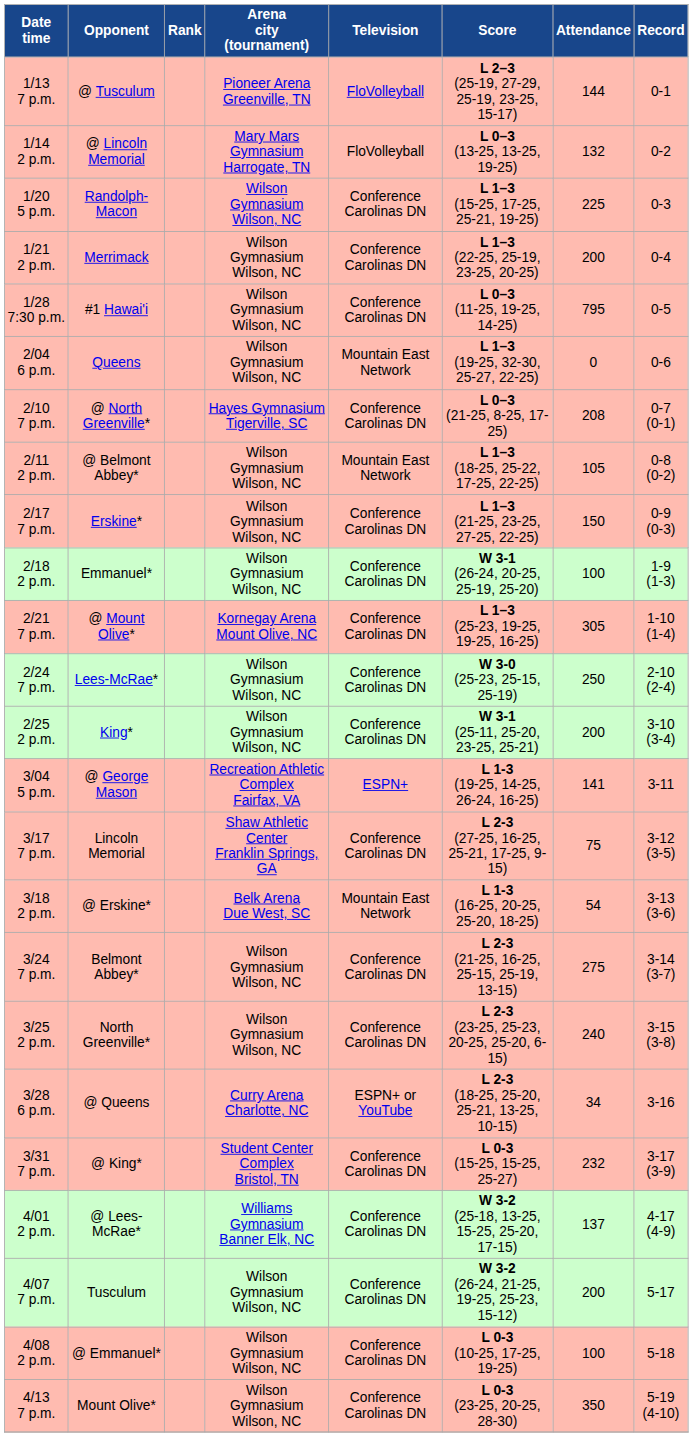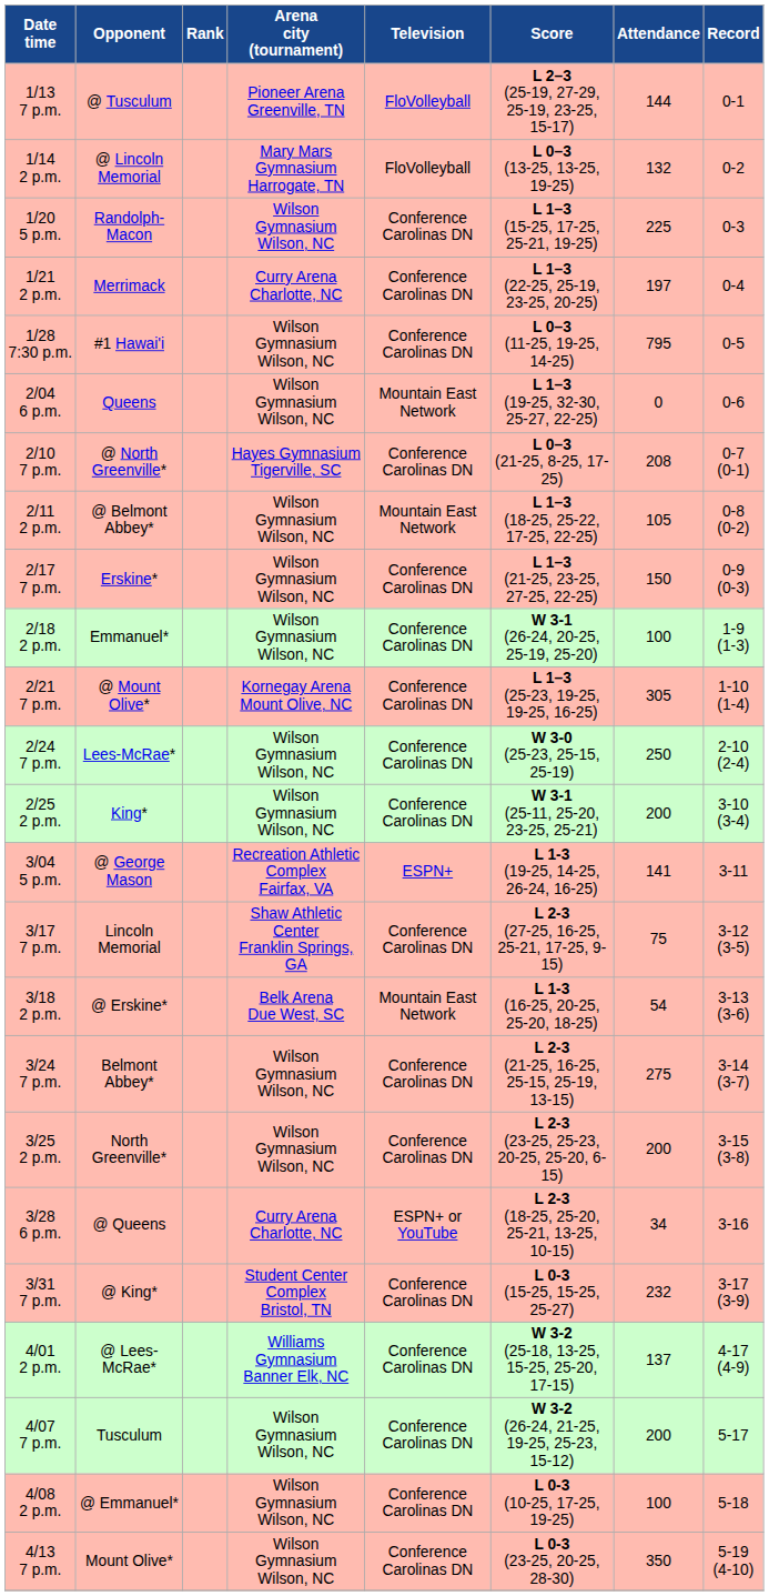 <table class="wikitable sortable" style="width:90%">
 <tr>
 <th style="background:#18468B; color:#FFFFFF;" scope="col">Date<br>time</th>
 <th style="background:#18468B; color:#FFFFFF;" scope="col">Opponent</th>
 <th style="background:#18468B; color:#FFFFFF;" scope="col">Rank</th>
 <th style="background:#18468B; color:#FFFFFF;" scope="col">Arena<br>city<br>(tournament)</th>
 <th style="background:#18468B; color:#FFFFFF;" scope="col">Television</th>
 <th style="background:#18468B; color:#FFFFFF;" scope="col">Score</th>
 <th style="background:#18468B; color:#FFFFFF;" scope="col">Attendance</th>
 <th style="background:#18468B; color:#FFFFFF;" scope="col">Record</th>
 </tr>
 <tr align="center" bgcolor="#ffbbb">
 <td>1/13<br>7 p.m.</td>
 <td>@ <a href='#'>Tusculum</a></td>
 <td></td>
 <td><a href='#'>Pioneer Arena</a><br><a href='#'>Greenville, TN</a></td>
 <td><a href='#'>FloVolleyball</a></td>
 <td><strong>L 2–3</strong><br>(25-19, 27-29, 25-19, 23-25, 15-17)</td>
 <td>144</td>
 <td>0-1</td>
 </tr>
 <tr align="center" bgcolor="#ffbbb">
 <td>1/14<br>2 p.m.</td>
 <td>@ <a href='#'>Lincoln Memorial</a></td>
 <td></td>
 <td><a href='#'>Mary Mars Gymnasium</a><br><a href='#'>Harrogate, TN</a></td>
 <td>FloVolleyball</td>
 <td><strong>L 0–3</strong><br>(13-25, 13-25, 19-25)</td>
 <td>132</td>
 <td>0-2</td>
 </tr>
 <tr align="center" bgcolor="#ffbbb">
 <td>1/20<br>5 p.m.</td>
 <td><a href='#'>Randolph-Macon</a></td>
 <td></td>
 <td><a href='#'>Wilson Gymnasium</a><br><a href='#'>Wilson, NC</a></td>
 <td>Conference Carolinas DN</td>
 <td><strong>L 1–3</strong><br>(15-25, 17-25, 25-21, 19-25)</td>
 <td>225</td>
 <td>0-3</td>
 </tr>
 <tr align="center" bgcolor="#ffbbb">
 <td>1/21<br>2 p.m.</td>
 <td><a href='#'>Merrimack</a></td>
 <td></td>
-<td>Wilson Gymnasium<br>Wilson, NC</td>
+<td><a href='#'>Curry Arena</a><br><a href='#'>Charlotte, NC</a></td>
 <td>Conference Carolinas DN</td>
 <td><strong>L 1–3</strong><br>(22-25, 25-19, 23-25, 20-25)</td>
-<td>200</td>
+<td>197</td>
 <td>0-4</td>
 </tr>
 <tr align="center" bgcolor="#ffbbb">
 <td>1/28<br>7:30 p.m.</td>
 <td>#1 <a href='#'>Hawai'i</a></td>
 <td></td>
 <td>Wilson Gymnasium<br>Wilson, NC</td>
 <td>Conference Carolinas DN</td>
 <td><strong>L 0–3</strong><br>(11-25, 19-25, 14-25)</td>
 <td>795</td>
 <td>0-5</td>
 </tr>
 <tr align="center" bgcolor="#ffbbb">
 <td>2/04<br>6 p.m.</td>
 <td><a href='#'>Queens</a></td>
 <td></td>
 <td>Wilson Gymnasium<br>Wilson, NC</td>
 <td>Mountain East Network</td>
 <td><strong>L 1–3</strong><br>(19-25, 32-30, 25-27, 22-25)</td>
 <td>0</td>
 <td>0-6</td>
 </tr>
 <tr align="center" bgcolor="#ffbbb">
 <td>2/10<br>7 p.m.</td>
 <td>@ <a href='#'>North Greenville</a>*</td>
 <td></td>
 <td><a href='#'>Hayes Gymnasium</a><br><a href='#'>Tigerville, SC</a></td>
 <td>Conference Carolinas DN</td>
 <td><strong>L 0–3</strong><br>(21-25, 8-25, 17-25)</td>
 <td>208</td>
 <td>0-7<br>(0-1)</td>
 </tr>
 <tr align="center" bgcolor="#ffbbb">
 <td>2/11<br>2 p.m.</td>
 <td>@ Belmont Abbey*</td>
 <td></td>
 <td>Wilson Gymnasium<br>Wilson, NC</td>
 <td>Mountain East Network</td>
 <td><strong>L 1–3</strong><br>(18-25, 25-22, 17-25, 22-25)</td>
 <td>105</td>
 <td>0-8<br>(0-2)</td>
 </tr>
 <tr align="center" bgcolor="#ffbbb">
 <td>2/17<br>7 p.m.</td>
 <td><a href='#'>Erskine</a>*</td>
 <td></td>
 <td>Wilson Gymnasium<br>Wilson, NC</td>
 <td>Conference Carolinas DN</td>
 <td><strong>L 1–3</strong><br>(21-25, 23-25, 27-25, 22-25)</td>
 <td>150</td>
 <td>0-9<br>(0-3)</td>
 </tr>
 <tr align="center" bgcolor="#ccffcc">
 <td>2/18<br>2 p.m.</td>
 <td>Emmanuel*</td>
 <td></td>
 <td>Wilson Gymnasium<br>Wilson, NC</td>
 <td>Conference Carolinas DN</td>
 <td><strong>W 3-1</strong><br>(26-24, 20-25, 25-19, 25-20)</td>
 <td>100</td>
 <td>1-9<br>(1-3)</td>
 </tr>
 <tr align="center" bgcolor="#ffbbb">
 <td>2/21<br>7 p.m.</td>
 <td>@ <a href='#'>Mount Olive</a>*</td>
 <td></td>
 <td><a href='#'>Kornegay Arena</a><br><a href='#'>Mount Olive, NC</a></td>
 <td>Conference Carolinas DN</td>
 <td><strong>L 1–3</strong><br>(25-23, 19-25, 19-25, 16-25)</td>
 <td>305</td>
 <td>1-10<br>(1-4)</td>
 </tr>
 <tr align="center" bgcolor="#ccffcc">
 <td>2/24<br>7 p.m.</td>
 <td><a href='#'>Lees-McRae</a>*</td>
 <td></td>
 <td>Wilson Gymnasium<br>Wilson, NC</td>
 <td>Conference Carolinas DN</td>
 <td><strong>W 3-0</strong><br>(25-23, 25-15, 25-19)</td>
 <td>250</td>
 <td>2-10<br>(2-4)</td>
 </tr>
 <tr align="center" bgcolor="#ccffcc">
 <td>2/25<br>2 p.m.</td>
 <td><a href='#'>King</a>*</td>
 <td></td>
 <td>Wilson Gymnasium<br>Wilson, NC</td>
 <td>Conference Carolinas DN</td>
 <td><strong>W 3-1</strong><br>(25-11, 25-20, 23-25, 25-21)</td>
 <td>200</td>
 <td>3-10<br>(3-4)</td>
 </tr>
 <tr align="center" bgcolor="#ffbbb">
 <td>3/04<br>5 p.m.</td>
 <td>@ <a href='#'>George Mason</a></td>
 <td></td>
 <td><a href='#'>Recreation Athletic Complex</a><br><a href='#'>Fairfax, VA</a></td>
 <td><a href='#'>ESPN+</a></td>
 <td><strong>L 1-3</strong><br>(19-25, 14-25, 26-24, 16-25)</td>
 <td>141</td>
 <td>3-11</td>
 </tr>
 <tr align="center" bgcolor="#ffbbb">
 <td>3/17<br>7 p.m.</td>
 <td>Lincoln Memorial</td>
 <td></td>
 <td><a href='#'>Shaw Athletic Center</a><br><a href='#'>Franklin Springs, GA</a></td>
 <td>Conference Carolinas DN</td>
 <td><strong>L 2-3</strong><br>(27-25, 16-25, 25-21, 17-25, 9-15)</td>
 <td>75</td>
 <td>3-12<br>(3-5)</td>
 </tr>
 <tr align="center" bgcolor="#ffbbb">
 <td>3/18<br>2 p.m.</td>
 <td>@ Erskine*</td>
 <td></td>
 <td><a href='#'>Belk Arena</a><br><a href='#'>Due West, SC</a></td>
 <td>Mountain East Network</td>
 <td><strong>L 1-3</strong><br>(16-25, 20-25, 25-20, 18-25)</td>
 <td>54</td>
 <td>3-13<br>(3-6)</td>
 </tr>
 <tr align="center" bgcolor="#ffbbb">
 <td>3/24<br>7 p.m.</td>
 <td>Belmont Abbey*</td>
 <td></td>
 <td>Wilson Gymnasium<br>Wilson, NC</td>
 <td>Conference Carolinas DN</td>
 <td><strong>L 2-3</strong><br>(21-25, 16-25, 25-15, 25-19, 13-15)</td>
 <td>275</td>
 <td>3-14<br>(3-7)</td>
 </tr>
 <tr align="center" bgcolor="#ffbbb">
 <td>3/25<br>2 p.m.</td>
 <td>North Greenville*</td>
 <td></td>
 <td>Wilson Gymnasium<br>Wilson, NC</td>
 <td>Conference Carolinas DN</td>
 <td><strong>L 2-3</strong><br>(23-25, 25-23, 20-25, 25-20, 6-15)</td>
-<td>240</td>
+<td>200</td>
 <td>3-15<br>(3-8)</td>
 </tr>
 <tr align="center" bgcolor="#ffbbb">
 <td>3/28<br>6 p.m.</td>
 <td>@ Queens</td>
 <td></td>
 <td><a href='#'>Curry Arena</a><br><a href='#'>Charlotte, NC</a></td>
 <td>ESPN+ or <a href='#'>YouTube</a></td>
 <td><strong>L 2-3</strong><br>(18-25, 25-20, 25-21, 13-25, 10-15)</td>
 <td>34</td>
 <td>3-16</td>
 </tr>
 <tr align="center" bgcolor="#ffbbb">
 <td>3/31<br>7 p.m.</td>
 <td>@ King*</td>
 <td></td>
 <td><a href='#'>Student Center Complex</a><br><a href='#'>Bristol, TN</a></td>
 <td>Conference Carolinas DN</td>
 <td><strong>L 0-3</strong><br>(15-25, 15-25, 25-27)</td>
 <td>232</td>
 <td>3-17<br>(3-9)</td>
 </tr>
 <tr align="center" bgcolor="#ccffcc">
 <td>4/01<br>2 p.m.</td>
 <td>@ Lees-McRae*</td>
 <td></td>
 <td><a href='#'>Williams Gymnasium</a><br><a href='#'>Banner Elk, NC</a></td>
 <td>Conference Carolinas DN</td>
 <td><strong>W 3-2</strong><br>(25-18, 13-25, 15-25, 25-20, 17-15)</td>
 <td>137</td>
 <td>4-17<br>(4-9)</td>
 </tr>
 <tr align="center" bgcolor="#ccffcc">
 <td>4/07<br>7 p.m.</td>
 <td>Tusculum</td>
 <td></td>
 <td>Wilson Gymnasium<br>Wilson, NC</td>
 <td>Conference Carolinas DN</td>
 <td><strong>W 3-2</strong><br>(26-24, 21-25, 19-25, 25-23, 15-12)</td>
 <td>200</td>
 <td>5-17</td>
 </tr>
 <tr align="center" bgcolor="#ffbbb">
 <td>4/08<br>2 p.m.</td>
 <td>@ Emmanuel*</td>
 <td></td>
 <td>Wilson Gymnasium<br>Wilson, NC</td>
 <td>Conference Carolinas DN</td>
 <td><strong>L 0-3</strong><br>(10-25, 17-25, 19-25)</td>
 <td>100</td>
 <td>5-18</td>
 </tr>
 <tr align="center" bgcolor="#ffbbb">
 <td>4/13<br>7 p.m.</td>
 <td>Mount Olive*</td>
 <td></td>
 <td>Wilson Gymnasium<br>Wilson, NC</td>
 <td>Conference Carolinas DN</td>
 <td><strong>L 0-3</strong><br>(23-25, 20-25, 28-30)</td>
 <td>350</td>
 <td>5-19<br>(4-10)</td>
 </tr>
 <tr>
 </tr>
 </table>
